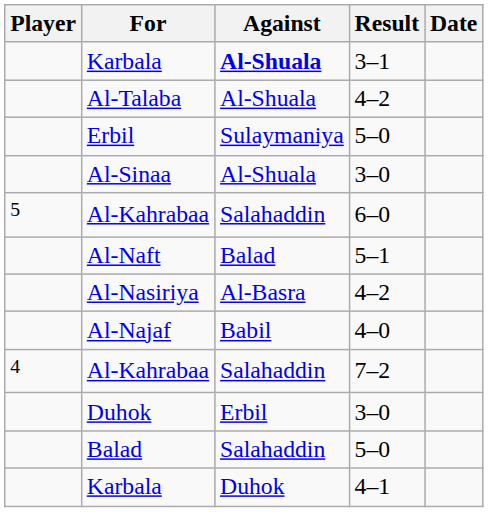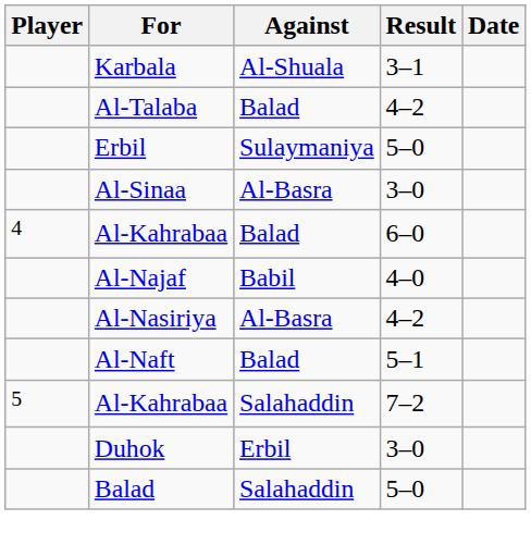 <table class="wikitable sortable">
 <tr>
 <th>Player</th>
 <th>For</th>
 <th>Against</th>
 <th align=center>Result</th>
 <th>Date</th>
 </tr>
 <tr>
 <td> </td>
 <td><a href='#'>Karbala</a></td>
-<td><strong><a href='#'>Al-Shuala</a></strong></td>
+<td><a href='#'>Al-Shuala</a></td>
 <td>3–1</td>
 <td></td>
 </tr>
 <tr>
 <td> </td>
 <td><a href='#'>Al-Talaba</a></td>
-<td><a href='#'>Al-Shuala</a></td>
+<td><a href='#'>Balad</a></td>
 <td>4–2</td>
 <td></td>
 </tr>
 <tr>
 <td> </td>
 <td><a href='#'>Erbil</a></td>
 <td><a href='#'>Sulaymaniya</a></td>
 <td>5–0</td>
 <td></td>
 </tr>
 <tr>
 <td> </td>
 <td><a href='#'>Al-Sinaa</a></td>
-<td><a href='#'>Al-Shuala</a></td>
+<td><a href='#'>Al-Basra</a></td>
 <td>3–0</td>
 <td></td>
 </tr>
 <tr>
-<td> <sup>5</sup></td>
+<td> <sup>4</sup></td>
 <td><a href='#'>Al-Kahrabaa</a></td>
-<td><a href='#'>Salahaddin</a></td>
+<td><a href='#'>Balad</a></td>
 <td>6–0</td>
 <td></td>
 </tr>
 <tr>
 <td> </td>
-<td><a href='#'>Al-Naft</a></td>
-<td><a href='#'>Balad</a></td>
-<td>5–1</td>
+<td><a href='#'>Al-Najaf</a></td>
+<td><a href='#'>Babil</a></td>
+<td>4–0</td>
 <td></td>
 </tr>
 <tr>
 <td> </td>
 <td><a href='#'>Al-Nasiriya</a></td>
 <td><a href='#'>Al-Basra</a></td>
 <td>4–2</td>
 <td></td>
 </tr>
 <tr>
 <td> </td>
-<td><a href='#'>Al-Najaf</a></td>
-<td><a href='#'>Babil</a></td>
-<td>4–0</td>
+<td><a href='#'>Al-Naft</a></td>
+<td><a href='#'>Balad</a></td>
+<td>5–1</td>
 <td></td>
 </tr>
 <tr>
-<td> <sup>4</sup></td>
+<td> <sup>5</sup></td>
 <td><a href='#'>Al-Kahrabaa</a></td>
 <td><a href='#'>Salahaddin</a></td>
 <td>7–2</td>
 <td></td>
 </tr>
 <tr>
 <td> </td>
 <td><a href='#'>Duhok</a></td>
 <td><a href='#'>Erbil</a></td>
 <td>3–0</td>
 <td></td>
 </tr>
 <tr>
 <td> </td>
 <td><a href='#'>Balad</a></td>
 <td><a href='#'>Salahaddin</a></td>
 <td>5–0</td>
 <td></td>
 </tr>
-<tr>
-<td> </td>
-<td><a href='#'>Karbala</a></td>
-<td><a href='#'>Duhok</a></td>
-<td>4–1</td>
-<td></td>
-</tr>
 </table>
